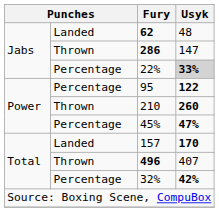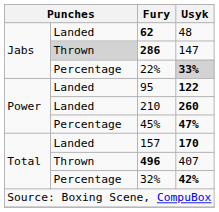 <table class="wikitable">
 <tr>
 <th colspan="2">Punches</th>
 <th>Fury</th>
 <th>Usyk</th>
 </tr>
 <tr>
 <td rowspan="3">Jabs</td>
 <td>Landed</td>
 <td><strong>62</strong></td>
 <td>48</td>
 </tr>
 <tr>
-<td>Thrown</td>
+<td style="background: lightgrey;">Thrown</td>
 <td><strong>286</strong></td>
 <td>147</td>
 </tr>
 <tr>
 <td>Percentage</td>
 <td>22%</td>
 <td style="background: lightgrey;"><strong>33%</strong></td>
 </tr>
 <tr>
 <td rowspan="3">Power</td>
-<td>Percentage</td>
+<td>Landed</td>
 <td>95</td>
 <td><strong>122</strong></td>
 </tr>
 <tr>
-<td>Thrown</td>
+<td>Landed</td>
 <td>210</td>
 <td><strong>260</strong></td>
 </tr>
 <tr>
 <td>Percentage</td>
 <td>45%</td>
 <td><strong>47%</strong></td>
 </tr>
 <tr>
 <td rowspan="3">Total</td>
 <td>Landed</td>
 <td>157</td>
 <td><strong>170</strong></td>
 </tr>
 <tr>
 <td>Thrown</td>
 <td><strong>496</strong></td>
 <td>407</td>
 </tr>
 <tr>
 <td>Percentage</td>
 <td>32%</td>
 <td><strong>42%</strong></td>
 </tr>
 <tr>
 <td colspan="4">Source: Boxing Scene, <a href='#'>CompuBox</a></td>
 </tr>
 <tr>
 </tr>
 </table>
